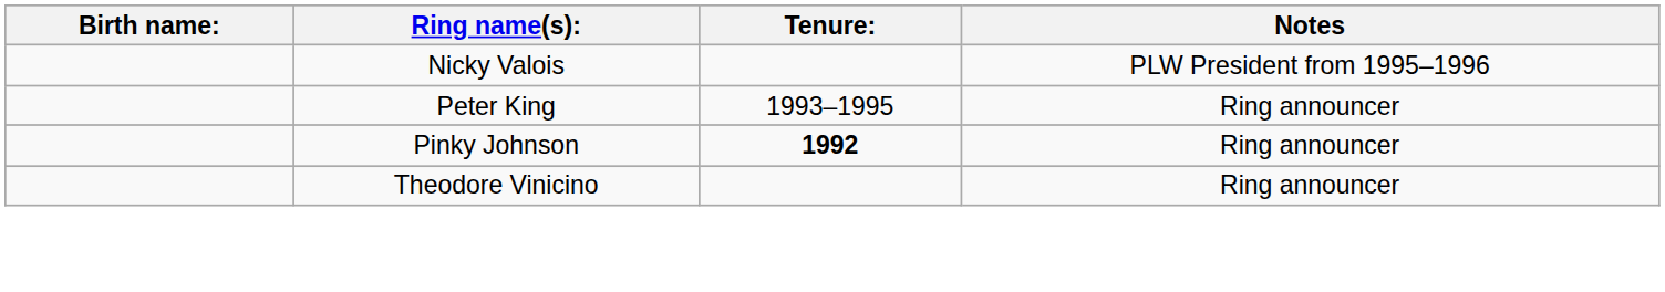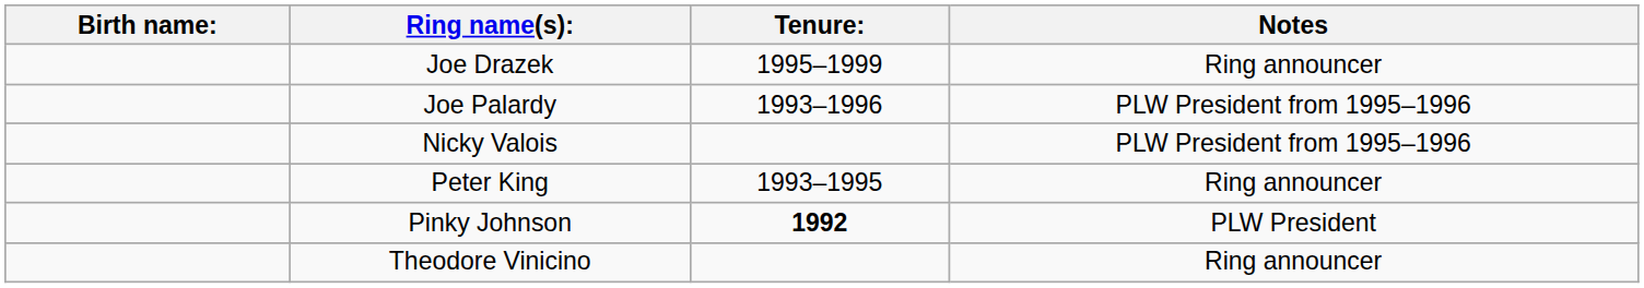 <table class="sortable wikitable" style="font-size:85%; text-align:center; width:70%;">
 <tr>
 <th>Birth name:</th>
 <th><a href='#'>Ring name</a>(s):</th>
 <th>Tenure:</th>
 <th>Notes</th>
+</tr>
+<tr>
+<td></td>
+<td>Joe Drazek</td>
+<td sort>1995–1999</td>
+<td>Ring announcer</td>
+</tr>
+<tr>
+<td></td>
+<td>Joe Palardy</td>
+<td sort>1993–1996</td>
+<td>PLW President from 1995–1996</td>
 </tr>
 <tr>
 <td></td>
 <td>Nicky Valois</td>
 <td sort></td>
 <td>PLW President from 1995–1996</td>
 </tr>
 <tr>
 <td></td>
 <td>Peter King</td>
 <td sort>1993–1995</td>
 <td>Ring announcer</td>
 </tr>
 <tr>
 <td></td>
 <td>Pinky Johnson</td>
 <td sort><strong>1992</strong></td>
-<td>Ring announcer</td>
+<td>PLW President</td>
 </tr>
 <tr>
 <td></td>
 <td>Theodore Vinicino</td>
 <td sort></td>
 <td>Ring announcer</td>
 </tr>
 </table>
